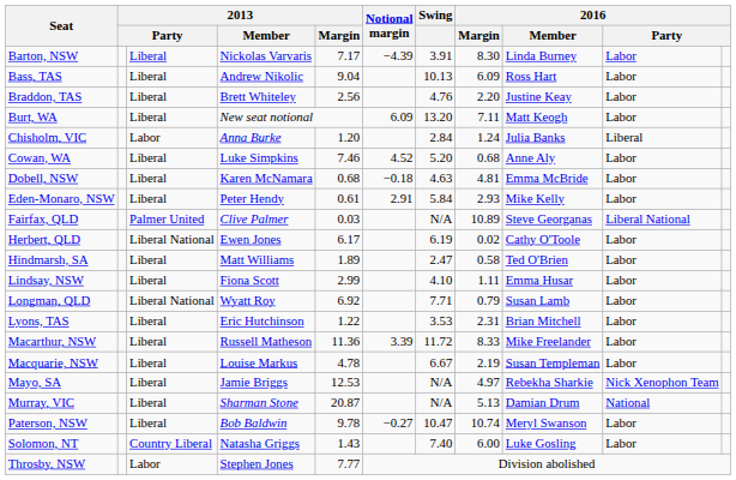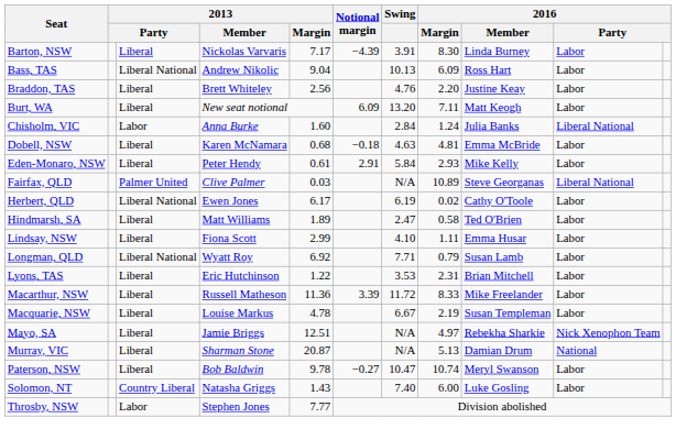 <table class="wikitable sortable">
 <tr style="text-align:center">
 <th rowspan="2">Seat</th>
 <th colspan="4">2013</th>
 <th rowspan="2"><a href='#'>Notional</a><br>margin</th>
 <th>Swing</th>
 <th colspan="4">2016</th>
 </tr>
 <tr style="text-align:center">
 <th colspan="2">Party</th>
 <th>Member</th>
 <th>Margin</th>
 <th></th>
 <th>Margin</th>
 <th>Member</th>
 <th colspan="2">Party</th>
 </tr>
 <tr>
 <td><a href='#'>Barton, NSW</a></td>
 <td></td>
 <td><a href='#'>Liberal</a></td>
 <td><a href='#'>Nickolas Varvaris</a></td>
 <td align=right>7.17</td>
 <td align=right>−4.39</td>
 <td align=right>3.91</td>
 <td align=right>8.30</td>
 <td><a href='#'>Linda Burney</a></td>
 <td><a href='#'>Labor</a></td>
 <td></td>
 </tr>
 <tr>
 <td><a href='#'>Bass, TAS</a></td>
 <td></td>
-<td>Liberal</td>
+<td>Liberal National</td>
 <td><a href='#'>Andrew Nikolic</a></td>
 <td align=right>9.04</td>
 <td align=right></td>
 <td align=right>10.13</td>
 <td align=right>6.09</td>
 <td><a href='#'>Ross Hart</a></td>
 <td>Labor</td>
 <td></td>
 </tr>
 <tr>
 <td><a href='#'>Braddon, TAS</a></td>
 <td></td>
 <td>Liberal</td>
 <td><a href='#'>Brett Whiteley</a></td>
 <td align=right>2.56</td>
 <td align=right></td>
 <td align=right>4.76</td>
 <td align=right>2.20</td>
 <td><a href='#'>Justine Keay</a></td>
 <td>Labor</td>
 <td></td>
 </tr>
 <tr>
 <td><a href='#'>Burt, WA</a></td>
 <td></td>
 <td>Liberal</td>
 <td colspan="2"><em>New seat notional</em></td>
 <td align=right>6.09</td>
 <td align=right>13.20</td>
 <td align=right>7.11</td>
 <td><a href='#'>Matt Keogh</a></td>
 <td>Labor</td>
 <td></td>
 </tr>
 <tr>
 <td><a href='#'>Chisholm, VIC</a></td>
 <td></td>
 <td>Labor</td>
 <td><em><a href='#'>Anna Burke</a></em></td>
-<td align=right>1.20</td>
+<td align=right>1.60</td>
 <td align=right></td>
 <td align=right>2.84</td>
 <td align=right>1.24</td>
 <td><a href='#'>Julia Banks</a></td>
-<td>Liberal</td>
-<td></td>
-</tr>
-<tr>
-<td><a href='#'>Cowan, WA</a></td>
-<td></td>
-<td>Liberal</td>
-<td><a href='#'>Luke Simpkins</a></td>
-<td align=right>7.46</td>
-<td align=right>4.52</td>
-<td align=right>5.20</td>
-<td align=right>0.68</td>
-<td><a href='#'>Anne Aly</a></td>
-<td>Labor</td>
+<td><a href='#'>Liberal National</a></td>
 <td></td>
 </tr>
 <tr>
 <td><a href='#'>Dobell, NSW</a></td>
 <td></td>
 <td>Liberal</td>
 <td><a href='#'>Karen McNamara</a></td>
 <td align=right>0.68</td>
 <td align=right>−0.18</td>
 <td align=right>4.63</td>
 <td align=right>4.81</td>
 <td><a href='#'>Emma McBride</a></td>
 <td>Labor</td>
 <td></td>
 </tr>
 <tr>
 <td><a href='#'>Eden-Monaro, NSW</a></td>
 <td></td>
 <td>Liberal</td>
 <td><a href='#'>Peter Hendy</a></td>
 <td align=right>0.61</td>
 <td align=right>2.91</td>
 <td align=right>5.84</td>
 <td align=right>2.93</td>
 <td><a href='#'>Mike Kelly</a></td>
 <td>Labor</td>
 <td></td>
 </tr>
 <tr>
 <td><a href='#'>Fairfax, QLD</a></td>
 <td></td>
 <td><a href='#'>Palmer United</a></td>
 <td><em><a href='#'>Clive Palmer</a></em></td>
 <td align=right>0.03</td>
 <td align=right></td>
 <td align=right>N/A</td>
 <td align=right>10.89</td>
 <td><a href='#'>Steve Georganas</a></td>
 <td><a href='#'>Liberal National</a></td>
 <td></td>
 </tr>
 <tr>
 <td><a href='#'>Herbert, QLD</a></td>
 <td></td>
 <td>Liberal National</td>
 <td><a href='#'>Ewen Jones</a></td>
 <td align=right>6.17</td>
 <td align=right></td>
 <td align=right>6.19</td>
 <td align=right>0.02</td>
 <td><a href='#'>Cathy O'Toole</a></td>
 <td>Labor</td>
 <td></td>
 </tr>
 <tr>
 <td><a href='#'>Hindmarsh, SA</a></td>
 <td> </td>
 <td>Liberal</td>
 <td><a href='#'>Matt Williams</a></td>
 <td align=right>1.89</td>
 <td align=right></td>
 <td align=right>2.47</td>
 <td align=right>0.58</td>
 <td><a href='#'>Ted O'Brien</a></td>
 <td>Labor</td>
 <td> </td>
 </tr>
 <tr>
 <td><a href='#'>Lindsay, NSW</a></td>
 <td></td>
 <td>Liberal</td>
 <td><a href='#'>Fiona Scott</a></td>
 <td align=right>2.99</td>
 <td align=right></td>
 <td align=right>4.10</td>
 <td align=right>1.11</td>
 <td><a href='#'>Emma Husar</a></td>
 <td>Labor</td>
 <td></td>
 </tr>
 <tr>
 <td><a href='#'>Longman, QLD</a></td>
 <td> </td>
 <td>Liberal National</td>
 <td><a href='#'>Wyatt Roy</a></td>
 <td align=right>6.92</td>
 <td align=right></td>
 <td align=right>7.71</td>
 <td align=right>0.79</td>
 <td><a href='#'>Susan Lamb</a></td>
 <td>Labor</td>
 <td> </td>
 </tr>
 <tr>
 <td><a href='#'>Lyons, TAS</a></td>
 <td></td>
 <td>Liberal</td>
 <td><a href='#'>Eric Hutchinson</a></td>
 <td align=right>1.22</td>
 <td align=right></td>
 <td align=right>3.53</td>
 <td align=right>2.31</td>
 <td><a href='#'>Brian Mitchell</a></td>
 <td>Labor</td>
 <td></td>
 </tr>
 <tr>
 <td><a href='#'>Macarthur, NSW</a></td>
 <td></td>
 <td>Liberal</td>
 <td><a href='#'>Russell Matheson</a></td>
 <td align=right>11.36</td>
 <td align=right>3.39</td>
 <td align=right>11.72</td>
 <td align=right>8.33</td>
 <td><a href='#'>Mike Freelander</a></td>
 <td>Labor</td>
 <td></td>
 </tr>
 <tr>
 <td><a href='#'>Macquarie, NSW</a></td>
 <td> </td>
 <td>Liberal</td>
 <td><a href='#'>Louise Markus</a></td>
 <td align=right>4.78</td>
 <td align=right></td>
 <td align=right>6.67</td>
 <td align=right>2.19</td>
 <td><a href='#'>Susan Templeman</a></td>
 <td>Labor</td>
 <td> </td>
 </tr>
 <tr>
 <td><a href='#'>Mayo, SA</a></td>
 <td></td>
 <td>Liberal</td>
 <td><a href='#'>Jamie Briggs</a></td>
-<td align=right>12.53</td>
+<td align=right>12.51</td>
 <td align=right></td>
 <td align=right>N/A</td>
 <td align=right>4.97</td>
 <td><a href='#'>Rebekha Sharkie</a></td>
 <td><a href='#'>Nick Xenophon Team</a></td>
 <td></td>
 </tr>
 <tr>
 <td><a href='#'>Murray, VIC</a></td>
 <td></td>
 <td>Liberal</td>
 <td><em><a href='#'>Sharman Stone</a></em></td>
 <td align=right>20.87</td>
 <td align=right></td>
 <td align=right>N/A</td>
 <td align=right>5.13</td>
 <td><a href='#'>Damian Drum</a></td>
 <td><a href='#'>National</a></td>
 <td></td>
 </tr>
 <tr>
 <td><a href='#'>Paterson, NSW</a></td>
 <td></td>
 <td>Liberal</td>
 <td><em><a href='#'>Bob Baldwin</a></em></td>
 <td align=right>9.78</td>
 <td align=right>−0.27</td>
 <td align=right>10.47</td>
 <td align=right>10.74</td>
 <td><a href='#'>Meryl Swanson</a></td>
 <td>Labor</td>
 <td></td>
 </tr>
 <tr>
 <td><a href='#'>Solomon, NT</a></td>
 <td></td>
 <td><a href='#'>Country Liberal</a></td>
 <td><a href='#'>Natasha Griggs</a></td>
 <td align=right>1.43</td>
 <td align=right></td>
 <td align=right>7.40</td>
 <td align=right>6.00</td>
 <td><a href='#'>Luke Gosling</a></td>
 <td>Labor</td>
 <td></td>
 </tr>
 <tr>
 <td><a href='#'>Throsby, NSW</a></td>
 <td></td>
 <td>Labor</td>
 <td><a href='#'>Stephen Jones</a></td>
 <td align=right>7.77</td>
 <td colspan=6 align=center>Division abolished</td>
 </tr>
 </table>
